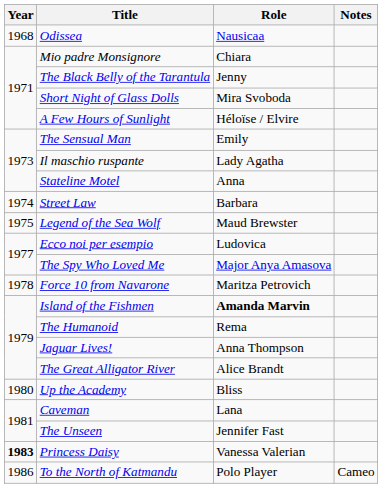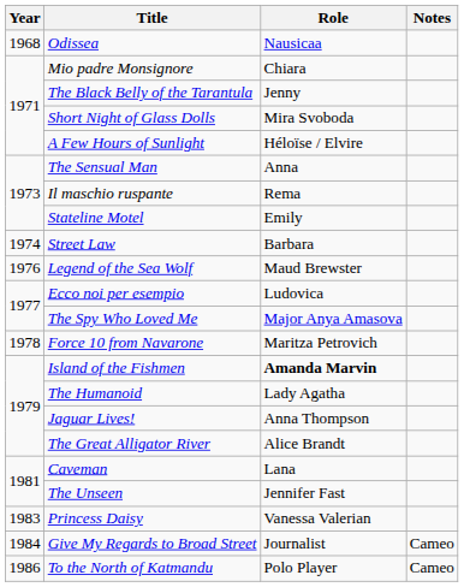 <table class="wikitable">
 <tr>
 <th>Year</th>
 <th>Title</th>
 <th>Role</th>
 <th>Notes</th>
 </tr>
 <tr>
 <td>1968</td>
 <td><em><a href='#'>Odissea</a></em></td>
 <td><a href='#'>Nausicaa</a></td>
 <td></td>
 </tr>
 <tr>
 <td rowspan="4">1971</td>
 <td><em>Mio padre Monsignore</em></td>
 <td>Chiara</td>
 <td></td>
 </tr>
 <tr>
 <td><em><a href='#'>The Black Belly of the Tarantula</a></em></td>
 <td>Jenny</td>
 <td></td>
 </tr>
 <tr>
 <td><em><a href='#'>Short Night of Glass Dolls</a></em></td>
 <td>Mira Svoboda</td>
 <td></td>
 </tr>
 <tr>
 <td><em><a href='#'>A Few Hours of Sunlight</a></em></td>
 <td>Héloïse / Elvire</td>
 <td></td>
 </tr>
 <tr>
 <td rowspan="3">1973</td>
 <td><em><a href='#'>The Sensual Man</a></em></td>
-<td>Emily</td>
+<td>Anna</td>
 <td></td>
 </tr>
 <tr>
 <td><em>Il maschio ruspante</em></td>
-<td>Lady Agatha</td>
+<td>Rema</td>
 <td></td>
 </tr>
 <tr>
 <td><em><a href='#'>Stateline Motel</a></em></td>
-<td>Anna</td>
+<td>Emily</td>
 <td></td>
 </tr>
 <tr>
 <td>1974</td>
 <td><em><a href='#'>Street Law</a></em></td>
 <td>Barbara</td>
 <td></td>
 </tr>
 <tr>
-<td>1975</td>
+<td>1976</td>
 <td><em><a href='#'>Legend of the Sea Wolf</a></em></td>
 <td>Maud Brewster</td>
 <td></td>
 </tr>
 <tr>
 <td rowspan="2">1977</td>
 <td><em><a href='#'>Ecco noi per esempio</a></em></td>
 <td>Ludovica</td>
 <td></td>
 </tr>
 <tr>
 <td><em><a href='#'>The Spy Who Loved Me</a></em></td>
 <td><a href='#'>Major Anya Amasova</a></td>
 <td></td>
 </tr>
 <tr>
 <td>1978</td>
 <td><em><a href='#'>Force 10 from Navarone</a></em></td>
 <td>Maritza Petrovich</td>
 <td></td>
 </tr>
 <tr>
 <td rowspan="4">1979</td>
 <td><em><a href='#'>Island of the Fishmen</a></em></td>
 <td><strong>Amanda Marvin</strong></td>
 <td></td>
 </tr>
 <tr>
 <td><em><a href='#'>The Humanoid</a></em></td>
-<td>Rema</td>
+<td>Lady Agatha</td>
 <td></td>
 </tr>
 <tr>
 <td><em><a href='#'>Jaguar Lives!</a></em></td>
 <td>Anna Thompson</td>
 <td></td>
 </tr>
 <tr>
 <td><em><a href='#'>The Great Alligator River</a></em></td>
 <td>Alice Brandt</td>
-<td></td>
-</tr>
-<tr>
-<td>1980</td>
-<td><em><a href='#'>Up the Academy</a></em></td>
-<td>Bliss</td>
 <td></td>
 </tr>
 <tr>
 <td rowspan="2">1981</td>
 <td><em><a href='#'>Caveman</a></em></td>
 <td>Lana</td>
 <td></td>
 </tr>
 <tr>
 <td><em><a href='#'>The Unseen</a></em></td>
 <td>Jennifer Fast</td>
 <td></td>
 </tr>
 <tr 1982 ||  Maritza || Force 10 from Navarone>
-<td><strong>1983</strong></td>
+<td>1983</td>
 <td><em><a href='#'>Princess Daisy</a></em></td>
 <td>Vanessa Valerian</td>
 <td></td>
+</tr>
+<tr>
+<td>1984</td>
+<td><em><a href='#'>Give My Regards to Broad Street</a></em></td>
+<td>Journalist</td>
+<td>Cameo</td>
 </tr>
 <tr>
 <td>1986</td>
 <td><em><a href='#'>To the North of Katmandu</a></em></td>
 <td>Polo Player</td>
 <td>Cameo</td>
 </tr>
 </table>
